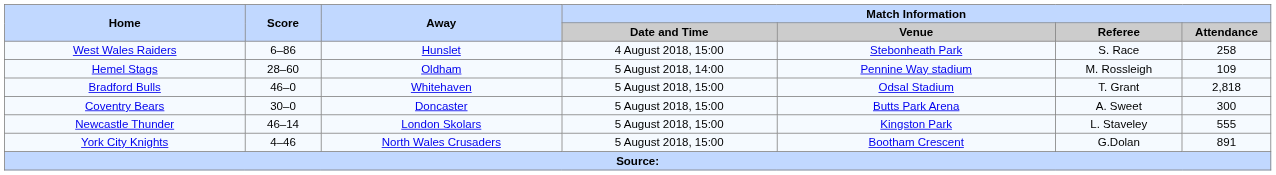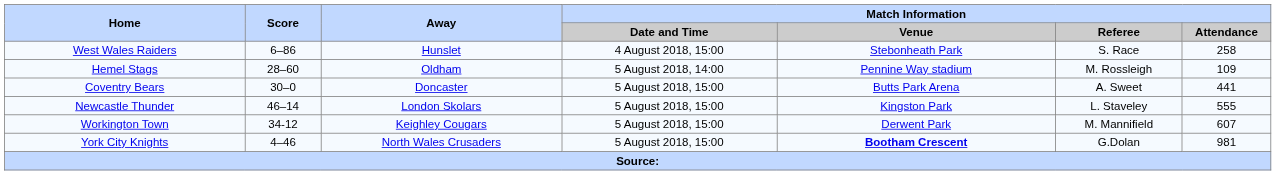 <table border=1 style="border-collapse:collapse; font-size:90%; text-align:center;" cellpadding=3 cellspacing=0 width=100%>
 <tr bgcolor=#C1D8FF>
 <th rowspan=2 width=19%>Home</th>
 <th rowspan=2 width=6%>Score</th>
 <th rowspan=2 width=19%>Away</th>
 <th colspan=4>Match Information</th>
 </tr>
 <tr bgcolor=#CCCCCC>
 <th width=17%>Date and Time</th>
 <th width=22%>Venue</th>
 <th width=10%>Referee</th>
 <th width=7%>Attendance</th>
 </tr>
 <tr bgcolor=#F5FAFF>
 <td> <a href='#'>West Wales Raiders</a></td>
 <td>6–86</td>
 <td> <a href='#'>Hunslet</a></td>
 <td>4 August 2018, 15:00</td>
 <td><a href='#'>Stebonheath Park</a></td>
 <td>S. Race</td>
 <td>258</td>
 </tr>
 <tr bgcolor=#F5FAFF>
 <td> <a href='#'>Hemel Stags</a></td>
 <td>28–60</td>
 <td> <a href='#'>Oldham</a></td>
 <td>5 August 2018, 14:00</td>
 <td><a href='#'>Pennine Way stadium</a></td>
 <td>M. Rossleigh</td>
 <td>109</td>
 </tr>
 <tr bgcolor=#F5FAFF>
-<td> <a href='#'>Bradford Bulls</a></td>
-<td>46–0</td>
-<td> <a href='#'>Whitehaven</a></td>
-<td>5 August 2018, 15:00</td>
-<td><a href='#'>Odsal Stadium</a></td>
-<td>T. Grant</td>
-<td>2,818</td>
-</tr>
-<tr bgcolor=#F5FAFF>
 <td> <a href='#'>Coventry Bears</a></td>
 <td>30–0</td>
 <td> <a href='#'>Doncaster</a></td>
 <td>5 August 2018, 15:00</td>
 <td><a href='#'>Butts Park Arena</a></td>
 <td>A. Sweet</td>
-<td>300</td>
+<td>441</td>
 </tr>
 <tr bgcolor=#F5FAFF>
 <td> <a href='#'>Newcastle Thunder</a></td>
 <td>46–14</td>
 <td> <a href='#'>London Skolars</a></td>
 <td>5 August 2018, 15:00</td>
 <td><a href='#'>Kingston Park</a></td>
 <td>L. Staveley</td>
 <td>555</td>
 </tr>
 <tr bgcolor=#F5FAFF>
+<td> <a href='#'>Workington Town</a></td>
+<td>34-12</td>
+<td> <a href='#'>Keighley Cougars</a></td>
+<td>5 August 2018, 15:00</td>
+<td><a href='#'>Derwent Park</a></td>
+<td>M. Mannifield</td>
+<td>607</td>
+</tr>
+<tr bgcolor=#F5FAFF>
 <td> <a href='#'>York City Knights</a></td>
 <td>4–46</td>
 <td> <a href='#'>North Wales Crusaders</a></td>
 <td>5 August 2018, 15:00</td>
-<td><a href='#'>Bootham Crescent</a></td>
+<td><strong><a href='#'>Bootham Crescent</a></strong></td>
 <td>G.Dolan</td>
-<td>891</td>
+<td>981</td>
 </tr>
 <tr bgcolor=#C1D8FF>
 <th colspan=7>Source:</th>
 </tr>
 </table>
